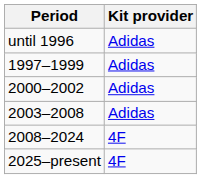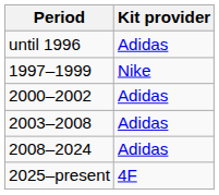 <table class="wikitable" style="text-align: left">
 <tr>
 <th>Period</th>
 <th>Kit provider</th>
 </tr>
 <tr>
 <td>until 1996</td>
 <td><a href='#'>Adidas</a></td>
 </tr>
 <tr>
 <td>1997–1999</td>
-<td><a href='#'>Adidas</a></td>
+<td><a href='#'>Nike</a></td>
 </tr>
 <tr>
 <td>2000–2002</td>
 <td><a href='#'>Adidas</a></td>
 </tr>
 <tr>
 <td>2003–2008</td>
 <td><a href='#'>Adidas</a></td>
 </tr>
 <tr>
 <td>2008–2024</td>
-<td><a href='#'>4F</a></td>
+<td><a href='#'>Adidas</a></td>
 </tr>
 <tr>
 <td>2025–present</td>
 <td><a href='#'>4F</a></td>
 </tr>
 </table>
